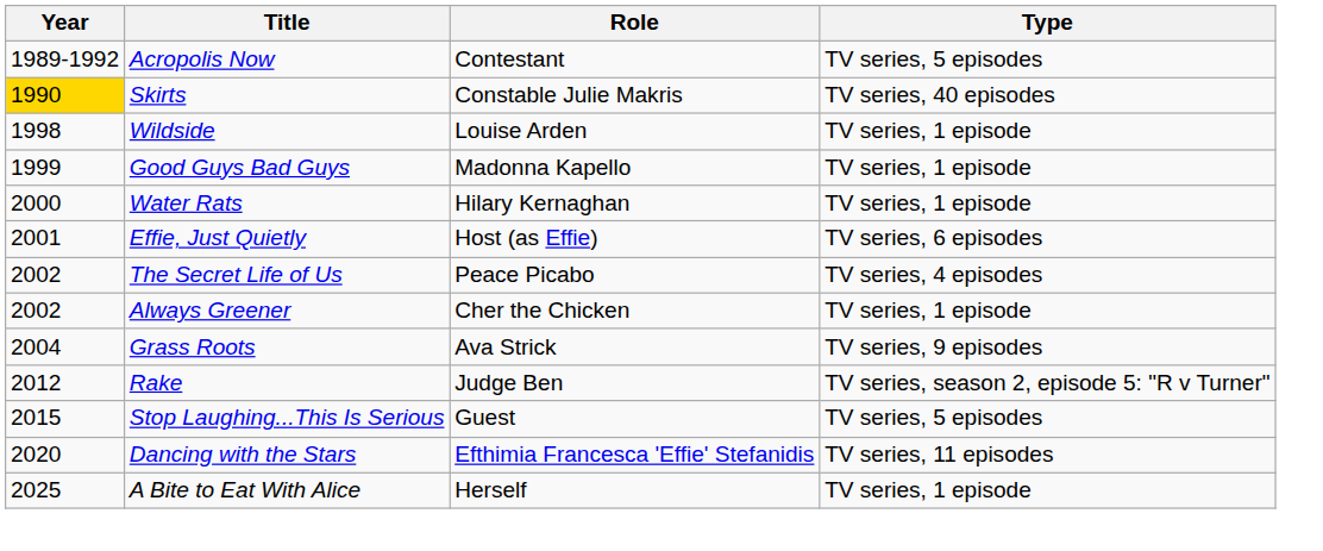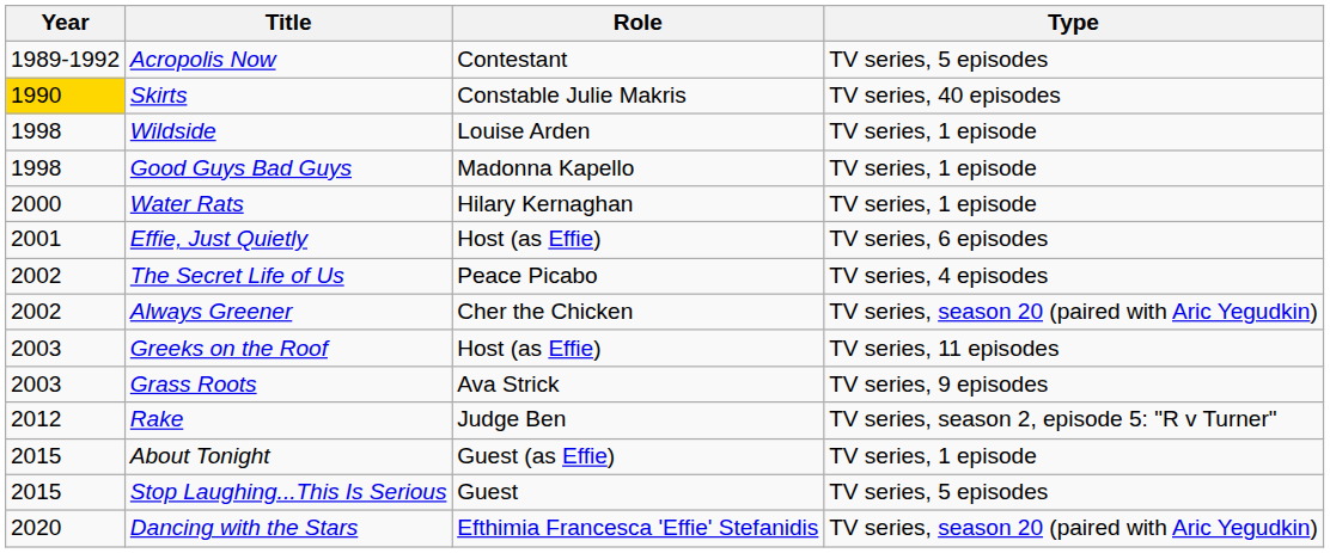 <table class="wikitable">
 <tr>
 <th>Year</th>
 <th>Title</th>
 <th>Role</th>
 <th>Type</th>
 </tr>
 <tr>
 <td>1989-1992</td>
 <td><em><a href='#'>Acropolis Now</a></em></td>
 <td>Contestant</td>
 <td>TV series, 5 episodes</td>
 </tr>
 <tr>
 <td style="background: gold;">1990</td>
 <td><em><a href='#'>Skirts</a></em></td>
 <td>Constable Julie Makris</td>
 <td>TV series, 40 episodes</td>
 </tr>
 <tr>
 <td>1998</td>
 <td><em><a href='#'>Wildside</a></em></td>
 <td>Louise Arden</td>
 <td>TV series, 1 episode</td>
 </tr>
 <tr>
-<td>1999</td>
+<td>1998</td>
 <td><em><a href='#'>Good Guys Bad Guys</a></em></td>
 <td>Madonna Kapello</td>
 <td>TV series, 1 episode</td>
 </tr>
 <tr>
 <td>2000</td>
 <td><em><a href='#'>Water Rats</a></em></td>
 <td>Hilary Kernaghan</td>
 <td>TV series, 1 episode</td>
 </tr>
 <tr>
 <td>2001</td>
 <td><em><a href='#'>Effie, Just Quietly</a></em></td>
 <td>Host (as <a href='#'>Effie</a>)</td>
 <td>TV series, 6 episodes</td>
 </tr>
 <tr>
 <td>2002</td>
 <td><em><a href='#'>The Secret Life of Us</a></em></td>
 <td>Peace Picabo</td>
 <td>TV series, 4 episodes</td>
 </tr>
 <tr>
 <td>2002</td>
 <td><em><a href='#'>Always Greener</a></em></td>
 <td>Cher the Chicken</td>
-<td>TV series, 1 episode</td>
+<td>TV series, <a href='#'>season 20</a> (paired with <a href='#'>Aric Yegudkin</a>)</td>
 </tr>
 <tr>
-<td>2004</td>
+<td>2003</td>
+<td><em><a href='#'>Greeks on the Roof</a></em></td>
+<td>Host (as <a href='#'>Effie</a>)</td>
+<td>TV series, 11 episodes</td>
+</tr>
+<tr>
+<td>2003</td>
 <td><em><a href='#'>Grass Roots</a></em></td>
 <td>Ava Strick</td>
 <td>TV series, 9 episodes</td>
 </tr>
 <tr>
 <td>2012</td>
 <td><em><a href='#'>Rake</a></em></td>
 <td>Judge Ben</td>
 <td>TV series, season 2, episode 5: "R v Turner"</td>
 </tr>
 <tr>
 <td>2015</td>
+<td><em>About Tonight</em></td>
+<td>Guest (as <a href='#'>Effie</a>)</td>
+<td>TV series, 1 episode</td>
+</tr>
+<tr>
+<td>2015</td>
 <td><em><a href='#'>Stop Laughing...This Is Serious</a></em></td>
 <td>Guest</td>
 <td>TV series, 5 episodes</td>
 </tr>
 <tr>
 <td>2020</td>
 <td><em><a href='#'>Dancing with the Stars</a></em></td>
 <td><a href='#'>Efthimia Francesca 'Effie' Stefanidis</a></td>
-<td>TV series, 11 episodes</td>
-</tr>
-<tr>
-<td>2025</td>
-<td><em>A Bite to Eat With Alice</em></td>
-<td>Herself</td>
-<td>TV series, 1 episode</td>
+<td>TV series, <a href='#'>season 20</a> (paired with <a href='#'>Aric Yegudkin</a>)</td>
 </tr>
 </table>
